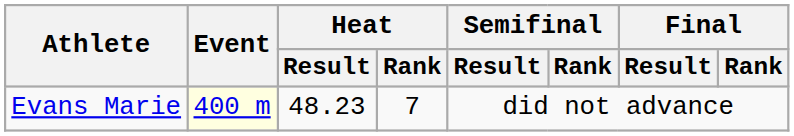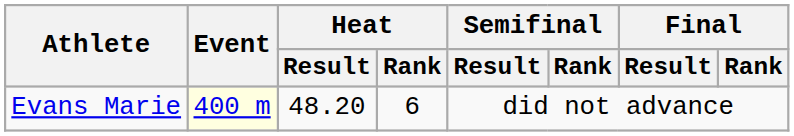 <table class=wikitable style="font-size:90%">
 <tr>
 <th rowspan="2">Athlete</th>
 <th rowspan="2">Event</th>
 <th colspan="2">Heat</th>
 <th colspan="2">Semifinal</th>
 <th colspan="2">Final</th>
 </tr>
 <tr style="font-size:95%">
 <th>Result</th>
 <th>Rank</th>
 <th>Result</th>
 <th>Rank</th>
 <th>Result</th>
 <th>Rank</th>
 </tr>
 <tr align=center>
 <td align=left><a href='#'>Evans Marie</a></td>
 <td align=left style="background: lightyellow;"><a href='#'>400 m</a></td>
-<td>48.23</td>
-<td>7</td>
+<td>48.20</td>
+<td>6</td>
 <td colspan=4>did not advance</td>
 </tr>
 </table>
